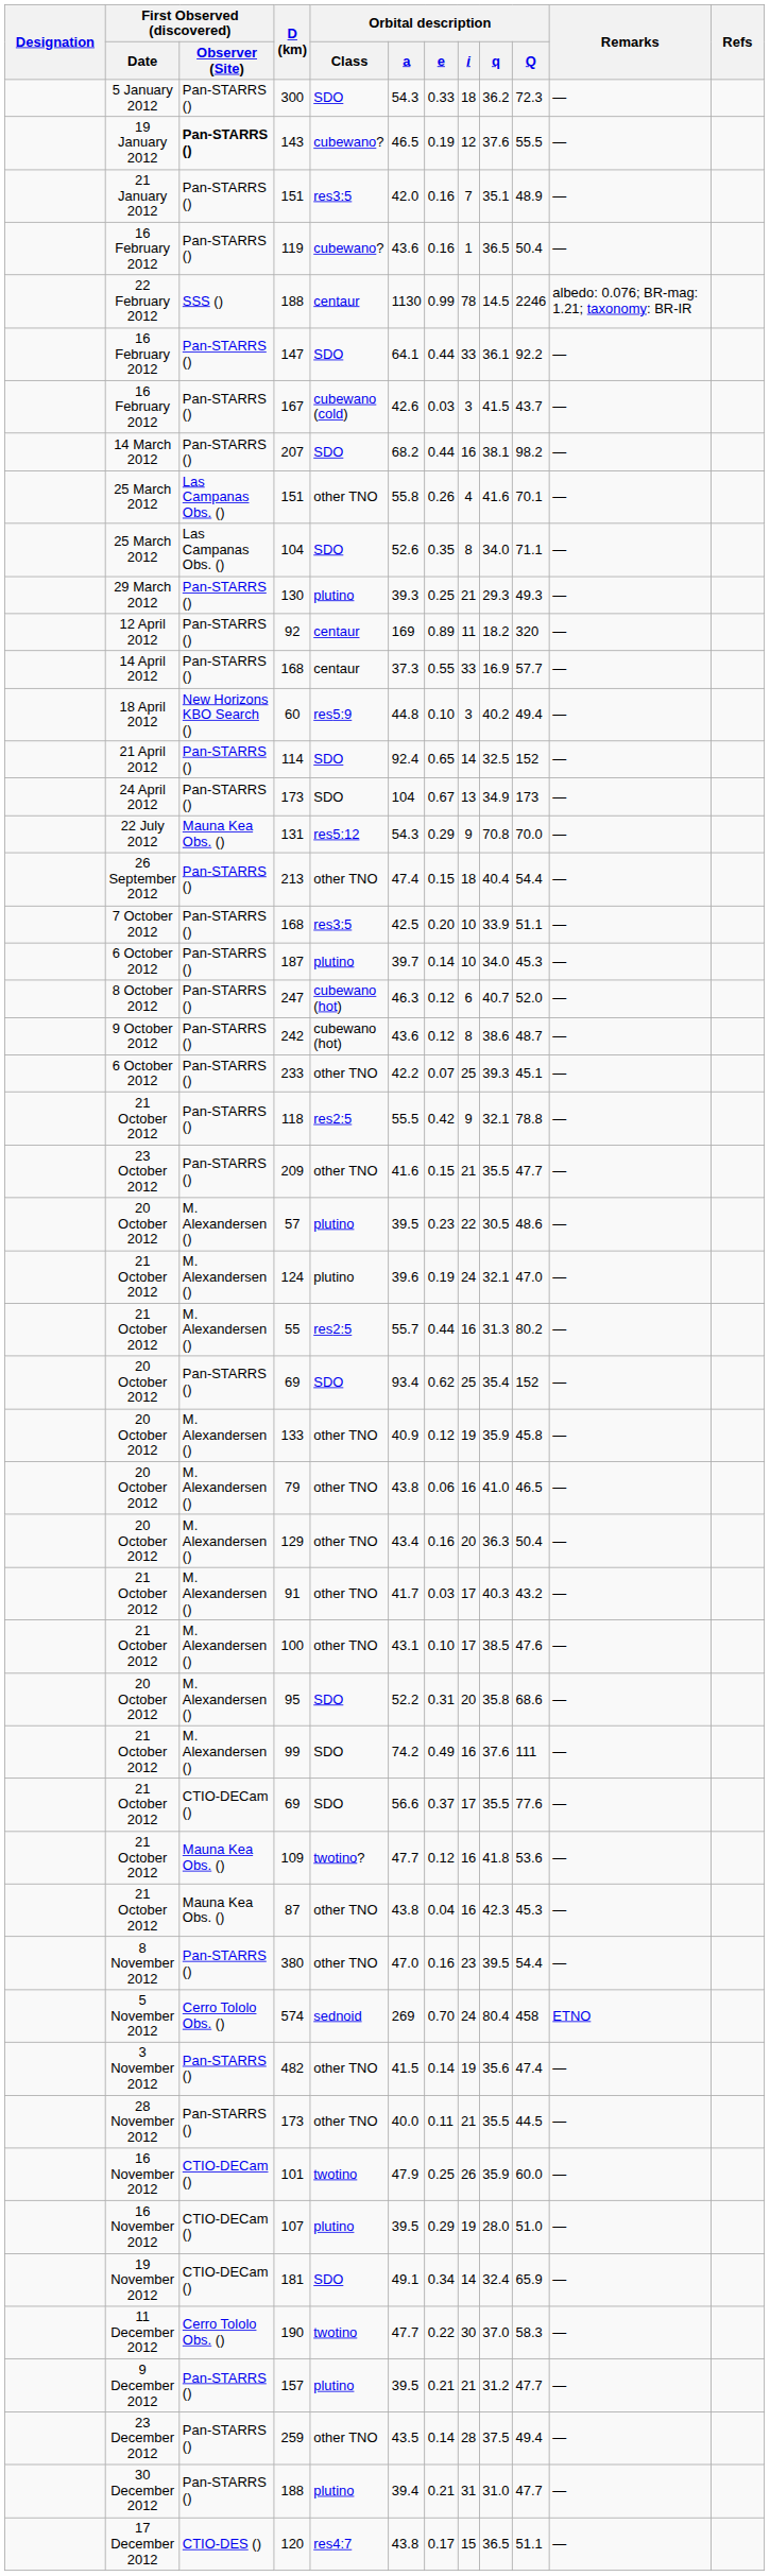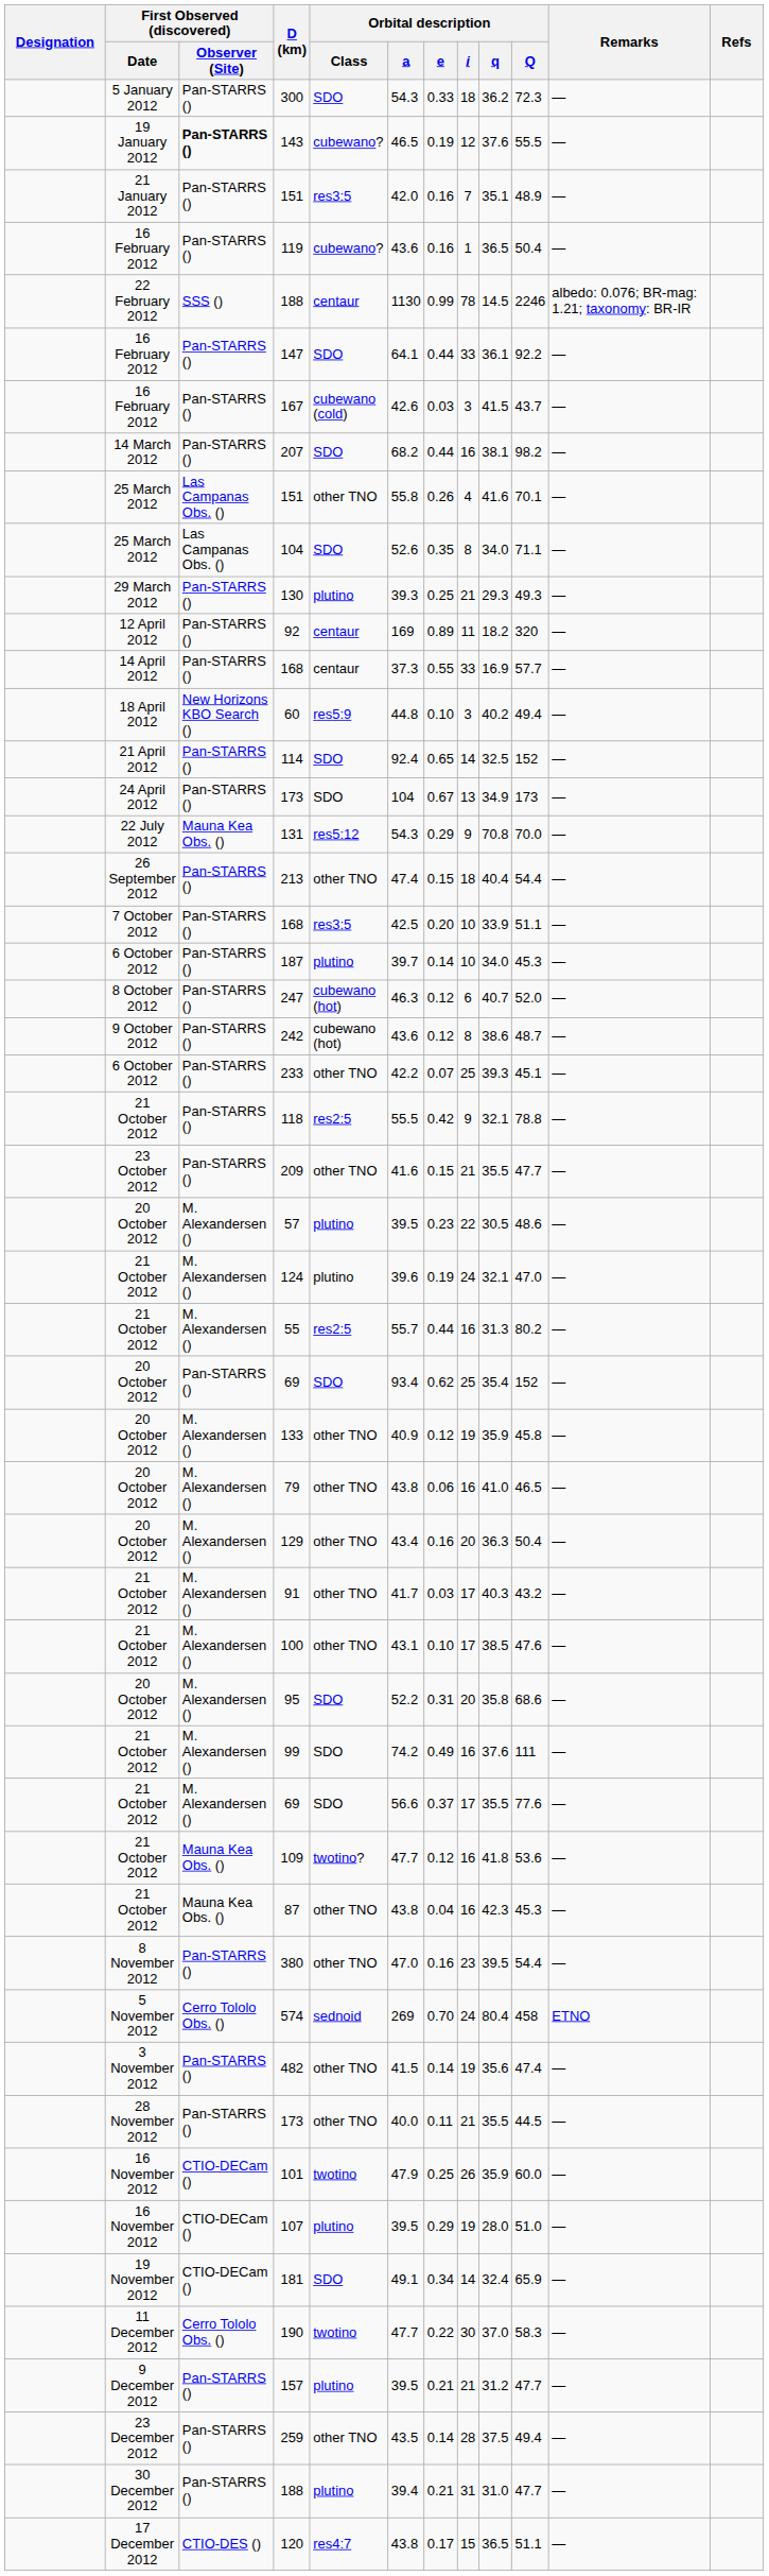 <table class="wikitable sortable" style="width: 100%;">
 <tr>
 <th width= 110 rowspan=2><a href='#'>Designation</a></th>
 <th colspan=2 width=115>First Observed (discovered)</th>
 <th rowspan=2><a href='#'>D</a> (km)</th>
 <th colspan=6>Orbital description</th>
 <th rowspan=2 width=180>Remarks</th>
 <th rowspan=2 width=55 class="unsortable">Refs</th>
 </tr>
 <tr>
 <th width=55>Date</th>
 <th><a href='#'>Observer</a><br>(<a href='#'>Site</a>)</th>
 <th>Class</th>
 <th><a href='#'>a</a><br></th>
 <th><a href='#'>e</a></th>
 <th><a href='#'><em>i</em></a><br></th>
 <th><a href='#'>q</a><br></th>
 <th><a href='#'>Q</a><br></th>
 </tr>
 <tr id="2012 AZ25">
 <td></td>
 <td align=center>5 January 2012</td>
 <td>Pan-STARRS ()</td>
 <td align=center>300</td>
 <td><a href='#'>SDO</a></td>
 <td>54.3</td>
 <td>0.33</td>
 <td align=center>18</td>
 <td>36.2</td>
 <td>72.3</td>
 <td>—</td>
 <td></td>
 </tr>
 <tr id="2012 BV154">
 <td></td>
 <td align=center>19 January 2012</td>
 <td><strong>Pan-STARRS ()</strong></td>
 <td align=center>143</td>
 <td><a href='#'>cubewano</a>?</td>
 <td>46.5</td>
 <td>0.19</td>
 <td align=center>12</td>
 <td>37.6</td>
 <td>55.5</td>
 <td>—</td>
 <td></td>
 </tr>
 <tr id="2012 BY154">
 <td></td>
 <td align=center>21 January 2012</td>
 <td>Pan-STARRS ()</td>
 <td align=center>151</td>
 <td><a href='#'>res</a><a href='#'>3:5</a></td>
 <td>42.0</td>
 <td>0.16</td>
 <td align=center>7</td>
 <td>35.1</td>
 <td>48.9</td>
 <td>—</td>
 <td></td>
 </tr>
 <tr id="2012 DQ106">
 <td></td>
 <td align=center>16 February 2012</td>
 <td>Pan-STARRS ()</td>
 <td align=center>119</td>
 <td><a href='#'>cubewano</a>?</td>
 <td>43.6</td>
 <td>0.16</td>
 <td align=center>1</td>
 <td>36.5</td>
 <td>50.4</td>
 <td>—</td>
 <td></td>
 </tr>
 <tr id="2012 DR30">
 <td><strong></strong></td>
 <td align=center>22 February 2012</td>
 <td><a href='#'>SSS</a> ()</td>
 <td align=center>188</td>
 <td><a href='#'>centaur</a></td>
 <td>1130</td>
 <td>0.99</td>
 <td align=center>78</td>
 <td>14.5</td>
 <td>2246</td>
 <td>albedo: 0.076; BR-mag: 1.21; <a href='#'>taxonomy</a>: BR-IR</td>
 <td></td>
 </tr>
 <tr id="2012 DV121">
 <td></td>
 <td align=center>16 February 2012</td>
 <td><a href='#'>Pan-STARRS</a> ()</td>
 <td align=center>147</td>
 <td><a href='#'>SDO</a></td>
 <td>64.1</td>
 <td>0.44</td>
 <td align=center>33</td>
 <td>36.1</td>
 <td>92.2</td>
 <td>—</td>
 <td></td>
 </tr>
 <tr id="2012 DZ98">
 <td></td>
 <td align=center>16 February 2012</td>
 <td>Pan-STARRS ()</td>
 <td align=center>167</td>
 <td><a href='#'>cubewano</a> (<a href='#'>cold</a>)</td>
 <td>42.6</td>
 <td>0.03</td>
 <td align=center>3</td>
 <td>41.5</td>
 <td>43.7</td>
 <td>—</td>
 <td></td>
 </tr>
 <tr id="2012 EE18">
 <td></td>
 <td align=center>14 March 2012</td>
 <td>Pan-STARRS ()</td>
 <td align=center>207</td>
 <td><a href='#'>SDO</a></td>
 <td>68.2</td>
 <td>0.44</td>
 <td align=center>16</td>
 <td>38.1</td>
 <td>98.2</td>
 <td>—</td>
 <td></td>
 </tr>
 <tr id="2012 FH84">
 <td></td>
 <td align=center>25 March 2012</td>
 <td><a href='#'>Las Campanas Obs.</a> ()</td>
 <td align=center>151</td>
 <td>other TNO</td>
 <td>55.8</td>
 <td>0.26</td>
 <td align=center>4</td>
 <td>41.6</td>
 <td>70.1</td>
 <td>—</td>
 <td></td>
 </tr>
 <tr id="2012 FN84">
 <td></td>
 <td align=center>25 March 2012</td>
 <td>Las Campanas Obs. ()</td>
 <td align=center>104</td>
 <td><a href='#'>SDO</a></td>
 <td>52.6</td>
 <td>0.35</td>
 <td align=center>8</td>
 <td>34.0</td>
 <td>71.1</td>
 <td>—</td>
 <td></td>
 </tr>
 <tr id="2012 FN87">
 <td></td>
 <td align=center>29 March 2012</td>
 <td><a href='#'>Pan-STARRS</a> ()</td>
 <td align=center>130</td>
 <td><a href='#'>plutino</a></td>
 <td>39.3</td>
 <td>0.25</td>
 <td align=center>21</td>
 <td>29.3</td>
 <td>49.3</td>
 <td>—</td>
 <td></td>
 </tr>
 <tr id="2012 GU11">
 <td></td>
 <td align=center>12 April 2012</td>
 <td>Pan-STARRS ()</td>
 <td align=center>92</td>
 <td><a href='#'>centaur</a></td>
 <td>169</td>
 <td>0.89</td>
 <td align=center>11</td>
 <td>18.2</td>
 <td>320</td>
 <td>—</td>
 <td></td>
 </tr>
 <tr id="2012 GX17">
 <td><strong></strong></td>
 <td align=center>14 April 2012</td>
 <td>Pan-STARRS ()</td>
 <td align=center>168</td>
 <td>centaur</td>
 <td>37.3</td>
 <td>0.55</td>
 <td align=center>33</td>
 <td>16.9</td>
 <td>57.7</td>
 <td>—</td>
 <td></td>
 </tr>
 <tr id="2012 HE85">
 <td><strong></strong></td>
 <td align=center>18 April 2012</td>
 <td><a href='#'>New Horizons KBO Search</a> ()</td>
 <td align=center>60</td>
 <td><a href='#'>res</a><a href='#'>5:9</a></td>
 <td>44.8</td>
 <td>0.10</td>
 <td align=center>3</td>
 <td>40.2</td>
 <td>49.4</td>
 <td>—</td>
 <td></td>
 </tr>
 <tr id="2012 HW87">
 <td></td>
 <td align=center>21 April 2012</td>
 <td><a href='#'>Pan-STARRS</a> ()</td>
 <td align=center>114</td>
 <td><a href='#'>SDO</a></td>
 <td>92.4</td>
 <td>0.65</td>
 <td align=center>14</td>
 <td>32.5</td>
 <td>152</td>
 <td>—</td>
 <td></td>
 </tr>
 <tr id="2012 HX87">
 <td></td>
 <td align=center>24 April 2012</td>
 <td>Pan-STARRS ()</td>
 <td align=center>173</td>
 <td>SDO</td>
 <td>104</td>
 <td>0.67</td>
 <td align=center>13</td>
 <td>34.9</td>
 <td>173</td>
 <td>—</td>
 <td></td>
 </tr>
 <tr id="2012 OL6">
 <td></td>
 <td align=center>22 July 2012</td>
 <td><a href='#'>Mauna Kea Obs.</a> ()</td>
 <td align=center>131</td>
 <td><a href='#'>res</a><a href='#'>5:12</a></td>
 <td>54.3</td>
 <td>0.29</td>
 <td align=center>9</td>
 <td>70.8</td>
 <td>70.0</td>
 <td>—</td>
 <td></td>
 </tr>
 <tr id="2012 SB67">
 <td></td>
 <td align=center>26 September 2012</td>
 <td><a href='#'>Pan-STARRS</a> ()</td>
 <td align=center>213</td>
 <td>other TNO</td>
 <td>47.4</td>
 <td>0.15</td>
 <td align=center>18</td>
 <td>40.4</td>
 <td>54.4</td>
 <td>—</td>
 <td></td>
 </tr>
 <tr id="2012 TC324">
 <td></td>
 <td align=center>7 October 2012</td>
 <td>Pan-STARRS ()</td>
 <td align=center>168</td>
 <td><a href='#'>res</a><a href='#'>3:5</a></td>
 <td>42.5</td>
 <td>0.20</td>
 <td align=center>10</td>
 <td>33.9</td>
 <td>51.1</td>
 <td>—</td>
 <td></td>
 </tr>
 <tr id="2012 TD324">
 <td></td>
 <td align=center>6 October 2012</td>
 <td>Pan-STARRS ()</td>
 <td align=center>187</td>
 <td><a href='#'>plutino</a></td>
 <td>39.7</td>
 <td>0.14</td>
 <td align=center>10</td>
 <td>34.0</td>
 <td>45.3</td>
 <td>—</td>
 <td></td>
 </tr>
 <tr id="2012 TE324">
 <td></td>
 <td align=center>8 October 2012</td>
 <td>Pan-STARRS ()</td>
 <td align=center>247</td>
 <td><a href='#'>cubewano</a> (<a href='#'>hot</a>)</td>
 <td>46.3</td>
 <td>0.12</td>
 <td align=center>6</td>
 <td>40.7</td>
 <td>52.0</td>
 <td>—</td>
 <td></td>
 </tr>
 <tr id="2012 TF324">
 <td></td>
 <td align=center>9 October 2012</td>
 <td>Pan-STARRS ()</td>
 <td align=center>242</td>
 <td>cubewano (hot)</td>
 <td>43.6</td>
 <td>0.12</td>
 <td align=center>8</td>
 <td>38.6</td>
 <td>48.7</td>
 <td>—</td>
 <td></td>
 </tr>
 <tr id="2012 TF359">
 <td></td>
 <td align=center>6 October 2012</td>
 <td>Pan-STARRS ()</td>
 <td align=center>233</td>
 <td>other TNO</td>
 <td>42.2</td>
 <td>0.07</td>
 <td align=center>25</td>
 <td>39.3</td>
 <td>45.1</td>
 <td>—</td>
 <td></td>
 </tr>
 <tr id="2012 UD178">
 <td></td>
 <td align=center>21 October 2012</td>
 <td>Pan-STARRS ()</td>
 <td align=center>118</td>
 <td><a href='#'>res</a><a href='#'>2:5</a></td>
 <td>55.5</td>
 <td>0.42</td>
 <td align=center>9</td>
 <td>32.1</td>
 <td>78.8</td>
 <td>—</td>
 <td></td>
 </tr>
 <tr id="2012 UE185">
 <td></td>
 <td align=center>23 October 2012</td>
 <td>Pan-STARRS ()</td>
 <td align=center>209</td>
 <td>other TNO</td>
 <td>41.6</td>
 <td>0.15</td>
 <td align=center>21</td>
 <td>35.5</td>
 <td>47.7</td>
 <td>—</td>
 <td></td>
 </tr>
 <tr id="2012 UG177">
 <td></td>
 <td align=center>20 October 2012</td>
 <td>M. Alexandersen ()</td>
 <td align=center>57</td>
 <td><a href='#'>plutino</a></td>
 <td>39.5</td>
 <td>0.23</td>
 <td align=center>22</td>
 <td>30.5</td>
 <td>48.6</td>
 <td>—</td>
 <td></td>
 </tr>
 <tr id="2012 UH177">
 <td></td>
 <td align=center>21 October 2012</td>
 <td>M. Alexandersen ()</td>
 <td align=center>124</td>
 <td>plutino</td>
 <td>39.6</td>
 <td>0.19</td>
 <td align=center>24</td>
 <td>32.1</td>
 <td>47.0</td>
 <td>—</td>
 <td></td>
 </tr>
 <tr id="2012 UJ177">
 <td></td>
 <td align=center>21 October 2012</td>
 <td>M. Alexandersen ()</td>
 <td align=center>55</td>
 <td><a href='#'>res</a><a href='#'>2:5</a></td>
 <td>55.7</td>
 <td>0.44</td>
 <td align=center>16</td>
 <td>31.3</td>
 <td>80.2</td>
 <td>—</td>
 <td></td>
 </tr>
 <tr id="2012 UK177">
 <td></td>
 <td align=center>20 October 2012</td>
 <td>Pan-STARRS ()</td>
 <td align=center>69</td>
 <td><a href='#'>SDO</a></td>
 <td>93.4</td>
 <td>0.62</td>
 <td align=center>25</td>
 <td>35.4</td>
 <td>152</td>
 <td>—</td>
 <td></td>
 </tr>
 <tr id="2012 UL177">
 <td></td>
 <td align=center>20 October 2012</td>
 <td>M. Alexandersen ()</td>
 <td align=center>133</td>
 <td>other TNO</td>
 <td>40.9</td>
 <td>0.12</td>
 <td align=center>19</td>
 <td>35.9</td>
 <td>45.8</td>
 <td>—</td>
 <td></td>
 </tr>
 <tr id="2012 UM177">
 <td></td>
 <td align=center>20 October 2012</td>
 <td>M. Alexandersen ()</td>
 <td align=center>79</td>
 <td>other TNO</td>
 <td>43.8</td>
 <td>0.06</td>
 <td align=center>16</td>
 <td>41.0</td>
 <td>46.5</td>
 <td>—</td>
 <td></td>
 </tr>
 <tr id="2012 UN177">
 <td></td>
 <td align=center>20 October 2012</td>
 <td>M. Alexandersen ()</td>
 <td align=center>129</td>
 <td>other TNO</td>
 <td>43.4</td>
 <td>0.16</td>
 <td align=center>20</td>
 <td>36.3</td>
 <td>50.4</td>
 <td>—</td>
 <td></td>
 </tr>
 <tr id="2012 UO177">
 <td></td>
 <td align=center>21 October 2012</td>
 <td>M. Alexandersen ()</td>
 <td align=center>91</td>
 <td>other TNO</td>
 <td>41.7</td>
 <td>0.03</td>
 <td align=center>17</td>
 <td>40.3</td>
 <td>43.2</td>
 <td>—</td>
 <td></td>
 </tr>
 <tr id="2012 UP177">
 <td></td>
 <td align=center>21 October 2012</td>
 <td>M. Alexandersen ()</td>
 <td align=center>100</td>
 <td>other TNO</td>
 <td>43.1</td>
 <td>0.10</td>
 <td align=center>17</td>
 <td>38.5</td>
 <td>47.6</td>
 <td>—</td>
 <td></td>
 </tr>
 <tr id="2012 UQ177">
 <td></td>
 <td align=center>20 October 2012</td>
 <td>M. Alexandersen ()</td>
 <td align=center>95</td>
 <td><a href='#'>SDO</a></td>
 <td>52.2</td>
 <td>0.31</td>
 <td align=center>20</td>
 <td>35.8</td>
 <td>68.6</td>
 <td>—</td>
 <td></td>
 </tr>
 <tr id="2012 UR177">
 <td></td>
 <td align=center>21 October 2012</td>
 <td>M. Alexandersen ()</td>
 <td align=center>99</td>
 <td>SDO</td>
 <td>74.2</td>
 <td>0.49</td>
 <td align=center>16</td>
 <td>37.6</td>
 <td>111</td>
 <td>—</td>
 <td></td>
 </tr>
 <tr id="2012 US177">
 <td></td>
 <td align=center>21 October 2012</td>
-<td>CTIO-DECam ()</td>
+<td>M. Alexandersen ()</td>
 <td align=center>69</td>
 <td>SDO</td>
 <td>56.6</td>
 <td>0.37</td>
 <td align=center>17</td>
 <td>35.5</td>
 <td>77.6</td>
 <td>—</td>
 <td></td>
 </tr>
 <tr id="2012 UT177">
 <td></td>
 <td align=center>21 October 2012</td>
 <td><a href='#'>Mauna Kea Obs.</a> ()</td>
 <td align=center>109</td>
 <td><a href='#'>twotino</a>?</td>
 <td>47.7</td>
 <td>0.12</td>
 <td align=center>16</td>
 <td>41.8</td>
 <td>53.6</td>
 <td>—</td>
 <td></td>
 </tr>
 <tr id="2012 UU177">
 <td></td>
 <td align=center>21 October 2012</td>
 <td>Mauna Kea Obs. ()</td>
 <td align=center>87</td>
 <td>other TNO</td>
 <td>43.8</td>
 <td>0.04</td>
 <td align=center>16</td>
 <td>42.3</td>
 <td>45.3</td>
 <td>—</td>
 <td></td>
 </tr>
 <tr id="2012 VB116">
 <td></td>
 <td align=center>8 November 2012</td>
 <td><a href='#'>Pan-STARRS</a> ()</td>
 <td align=center>380</td>
 <td>other TNO</td>
 <td>47.0</td>
 <td>0.16</td>
 <td align=center>23</td>
 <td>39.5</td>
 <td>54.4</td>
 <td>—</td>
 <td></td>
 </tr>
 <tr id="2012 VP113">
 <td><strong></strong></td>
 <td align=center>5 November 2012</td>
 <td><a href='#'>Cerro Tololo Obs.</a> ()</td>
 <td align=center>574</td>
 <td><a href='#'>sednoid</a></td>
 <td>269</td>
 <td>0.70</td>
 <td align=center>24</td>
 <td>80.4</td>
 <td>458</td>
 <td><a href='#'>ETNO</a></td>
 <td></td>
 </tr>
 <tr id="2012 VR128">
 <td></td>
 <td align=center>3 November 2012</td>
 <td><a href='#'>Pan-STARRS</a> ()</td>
 <td align=center>482</td>
 <td>other TNO</td>
 <td>41.5</td>
 <td>0.14</td>
 <td align=center>19</td>
 <td>35.6</td>
 <td>47.4</td>
 <td>—</td>
 <td></td>
 </tr>
 <tr id="2012 WD37">
 <td></td>
 <td align=center>28 November 2012</td>
 <td>Pan-STARRS ()</td>
 <td align=center>173</td>
 <td>other TNO</td>
 <td>40.0</td>
 <td>0.11</td>
 <td align=center>21</td>
 <td>35.5</td>
 <td>44.5</td>
 <td>—</td>
 <td></td>
 </tr>
 <tr id="2012 WE37">
 <td></td>
 <td align=center>16 November 2012</td>
 <td><a href='#'>CTIO-DECam</a> ()</td>
 <td align=center>101</td>
 <td><a href='#'>twotino</a></td>
 <td>47.9</td>
 <td>0.25</td>
 <td align=center>26</td>
 <td>35.9</td>
 <td>60.0</td>
 <td>—</td>
 <td></td>
 </tr>
 <tr id="2012 WF37">
 <td></td>
 <td align=center>16 November 2012</td>
 <td>CTIO-DECam ()</td>
 <td align=center>107</td>
 <td><a href='#'>plutino</a></td>
 <td>39.5</td>
 <td>0.29</td>
 <td align=center>19</td>
 <td>28.0</td>
 <td>51.0</td>
 <td>—</td>
 <td></td>
 </tr>
 <tr id="2012 WG37">
 <td></td>
 <td align=center>19 November 2012</td>
 <td>CTIO-DECam ()</td>
 <td align=center>181</td>
 <td><a href='#'>SDO</a></td>
 <td>49.1</td>
 <td>0.34</td>
 <td align=center>14</td>
 <td>32.4</td>
 <td>65.9</td>
 <td>—</td>
 <td></td>
 </tr>
 <tr id="2012 XR157">
 <td></td>
 <td align=center>11 December 2012</td>
 <td><a href='#'>Cerro Tololo Obs.</a> ()</td>
 <td align=center>190</td>
 <td><a href='#'>twotino</a></td>
 <td>47.7</td>
 <td>0.22</td>
 <td align=center>30</td>
 <td>37.0</td>
 <td>58.3</td>
 <td>—</td>
 <td></td>
 </tr>
 <tr id="2012 XW159">
 <td></td>
 <td align=center>9 December 2012</td>
 <td><a href='#'>Pan-STARRS</a> ()</td>
 <td align=center>157</td>
 <td><a href='#'>plutino</a></td>
 <td>39.5</td>
 <td>0.21</td>
 <td align=center>21</td>
 <td>31.2</td>
 <td>47.7</td>
 <td>—</td>
 <td></td>
 </tr>
 <tr id="2012 YF12">
 <td></td>
 <td align=center>23 December 2012</td>
 <td>Pan-STARRS ()</td>
 <td align=center>259</td>
 <td>other TNO</td>
 <td>43.5</td>
 <td>0.14</td>
 <td align=center>28</td>
 <td>37.5</td>
 <td>49.4</td>
 <td>—</td>
 <td></td>
 </tr>
 <tr id="2012 YG12">
 <td></td>
 <td align=center>30 December 2012</td>
 <td>Pan-STARRS ()</td>
 <td align=center>188</td>
 <td><a href='#'>plutino</a></td>
 <td>39.4</td>
 <td>0.21</td>
 <td align=center>31</td>
 <td>31.0</td>
 <td>47.7</td>
 <td>—</td>
 <td></td>
 </tr>
 <tr id="2012 YO9">
 <td></td>
 <td align=center>17 December 2012</td>
 <td><a href='#'>CTIO-DES</a> ()</td>
 <td align=center>120</td>
 <td><a href='#'>res</a><a href='#'>4:7</a></td>
 <td>43.8</td>
 <td>0.17</td>
 <td align=center>15</td>
 <td>36.5</td>
 <td>51.1</td>
 <td>—</td>
 <td></td>
 </tr>
 </table>
